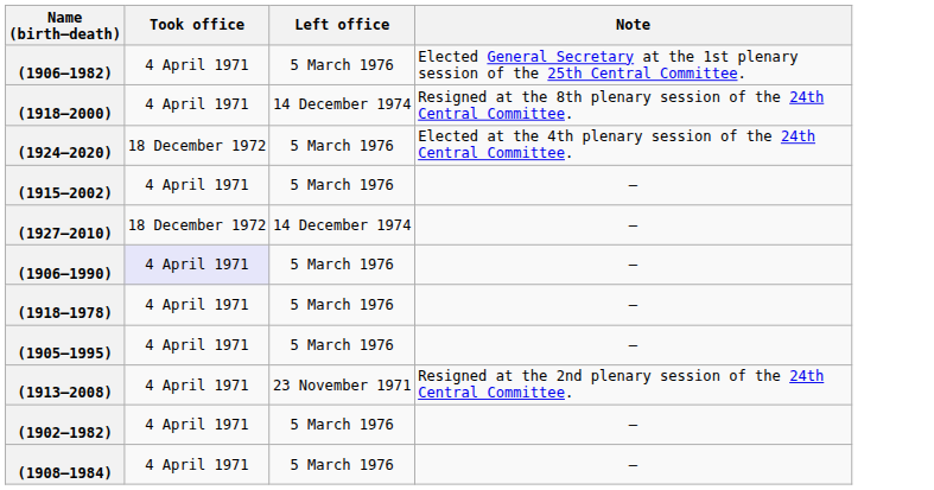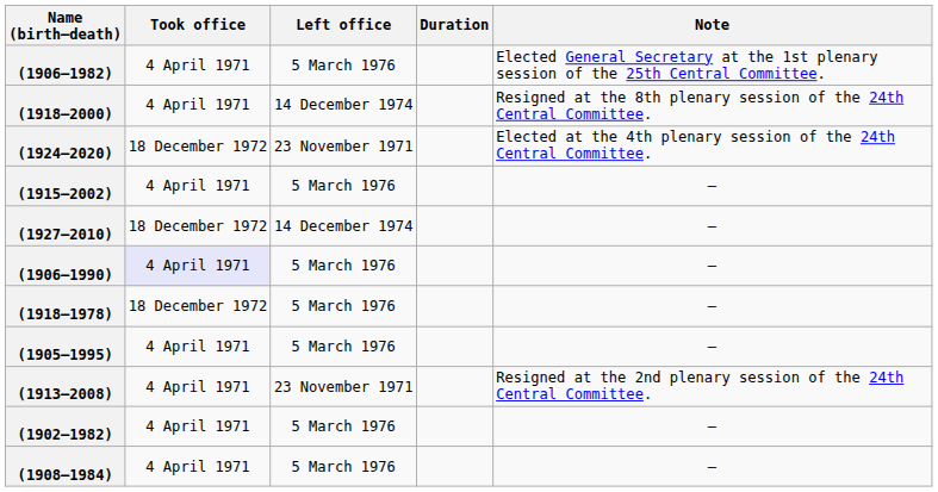 <table class="wikitable plainrowheaders sortable" style="text-align:center;" border="1">
 <tr>
 <th scope="col">Name<br>(birth–death)</th>
 <th scope="col">Took office</th>
 <th scope="col">Left office</th>
+<th scope="col">Duration</th>
 <th scope="col" style="width:30em;">Note</th>
 </tr>
 <tr>
 <th scope="row"><br>(1906–1982)</th>
 <td>4 April 1971</td>
 <td>5 March 1976</td>
+<td></td>
 <td align="left">Elected <a href='#'>General Secretary</a> at the 1st plenary session of the <a href='#'>25th Central Committee</a>.</td>
 </tr>
 <tr>
 <th scope="row"><br>(1918–2000)</th>
 <td>4 April 1971</td>
 <td>14 December 1974</td>
+<td></td>
 <td align="left">Resigned at the 8th plenary session of the <a href='#'>24th Central Committee</a>.</td>
 </tr>
 <tr>
 <th scope="row"><br>(1924–2020)</th>
 <td>18 December 1972</td>
-<td>5 March 1976</td>
+<td>23 November 1971</td>
+<td></td>
 <td align="left">Elected at the 4th plenary session of the <a href='#'>24th Central Committee</a>.</td>
 </tr>
 <tr>
 <th scope="row"><br>(1915–2002)</th>
 <td>4 April 1971</td>
 <td>5 March 1976</td>
+<td></td>
 <td>—</td>
 </tr>
 <tr>
 <th scope="row"><br>(1927–2010)</th>
 <td>18 December 1972</td>
 <td>14 December 1974</td>
+<td></td>
 <td>—</td>
 </tr>
 <tr>
 <th scope="row"><br>(1906–1990)</th>
 <td style="background: lavender;">4 April 1971</td>
 <td>5 March 1976</td>
+<td></td>
 <td>—</td>
 </tr>
 <tr>
 <th scope="row"><br>(1918–1978)</th>
-<td>4 April 1971</td>
+<td>18 December 1972</td>
 <td>5 March 1976</td>
+<td></td>
 <td>—</td>
 </tr>
 <tr>
 <th scope="row"><br>(1905–1995)</th>
 <td>4 April 1971</td>
 <td>5 March 1976</td>
+<td></td>
 <td>—</td>
 </tr>
 <tr>
 <th scope="row"><br>(1913–2008)</th>
 <td>4 April 1971</td>
 <td>23 November 1971</td>
+<td></td>
 <td align="left">Resigned at the 2nd plenary session of the <a href='#'>24th Central Committee</a>.</td>
 </tr>
 <tr>
 <th scope="row"><br>(1902–1982)</th>
 <td>4 April 1971</td>
 <td>5 March 1976</td>
+<td></td>
 <td>—</td>
 </tr>
 <tr>
 <th scope="row"><br>(1908–1984)</th>
 <td>4 April 1971</td>
 <td>5 March 1976</td>
+<td></td>
 <td>—</td>
 </tr>
 </table>
